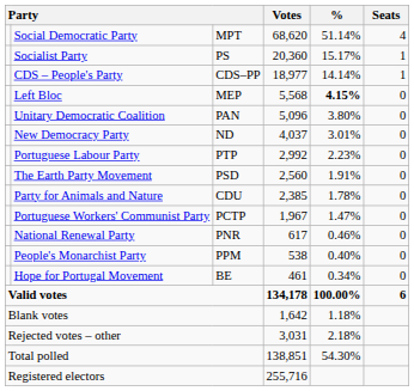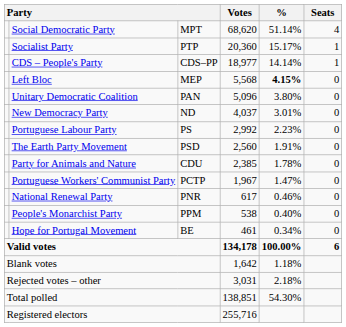 <table class="wikitable" border="1" style="text-align:right;">
 <tr>
 <th style="text-align:left;" colspan=3>Party</th>
 <th align=center width="50">Votes</th>
 <th align=center width="50">%</th>
 <th align=center width="50">Seats</th>
 </tr>
 <tr>
 <td></td>
 <td align=left><a href='#'>Social Democratic Party</a></td>
 <td align=left>MPT</td>
 <td>68,620</td>
 <td>51.14%</td>
 <td>4</td>
 </tr>
 <tr>
 <td></td>
 <td align=left><a href='#'>Socialist Party</a></td>
-<td align=left>PS</td>
+<td align=left>PTP</td>
 <td>20,360</td>
 <td>15.17%</td>
 <td>1</td>
 </tr>
 <tr>
 <td></td>
 <td align=left><a href='#'>CDS – People's Party</a></td>
 <td align=left style="white-space: nowrap;">CDS–PP</td>
 <td>18,977</td>
 <td>14.14%</td>
 <td>1</td>
 </tr>
 <tr>
 <td></td>
 <td align=left><a href='#'>Left Bloc</a></td>
 <td align=left>MEP</td>
 <td>5,568</td>
 <td><strong>4.15%</strong></td>
 <td>0</td>
 </tr>
 <tr>
 <td></td>
 <td align=left style="white-space: nowrap;"><a href='#'>Unitary Democratic Coalition</a></td>
 <td align=left>PAN</td>
 <td>5,096</td>
 <td>3.80%</td>
 <td>0</td>
 </tr>
 <tr>
 <td></td>
 <td align=left><a href='#'>New Democracy Party</a></td>
 <td align=left>ND</td>
 <td>4,037</td>
 <td>3.01%</td>
 <td>0</td>
 </tr>
 <tr>
 <td></td>
 <td align=left><a href='#'>Portuguese Labour Party</a></td>
-<td align=left>PTP</td>
+<td align=left>PS</td>
 <td>2,992</td>
 <td>2.23%</td>
 <td>0</td>
 </tr>
 <tr>
 <td></td>
 <td align=left><a href='#'>The Earth Party Movement</a></td>
 <td align=left>PSD</td>
 <td>2,560</td>
 <td>1.91%</td>
 <td>0</td>
 </tr>
 <tr>
 <td></td>
 <td align=left><a href='#'>Party for Animals and Nature</a></td>
 <td align=left>CDU</td>
 <td>2,385</td>
 <td>1.78%</td>
 <td>0</td>
 </tr>
 <tr>
 <td></td>
 <td align=left><a href='#'>Portuguese Workers' Communist Party</a></td>
 <td align=left>PCTP</td>
 <td>1,967</td>
 <td>1.47%</td>
 <td>0</td>
 </tr>
 <tr>
 <td></td>
 <td align=left><a href='#'>National Renewal Party</a></td>
 <td align=left>PNR</td>
 <td>617</td>
 <td>0.46%</td>
 <td>0</td>
 </tr>
 <tr>
 <td></td>
 <td align=left><a href='#'>People's Monarchist Party</a></td>
 <td align=left>PPM</td>
 <td>538</td>
 <td>0.40%</td>
 <td>0</td>
 </tr>
 <tr>
 <td></td>
 <td align=left><a href='#'>Hope for Portugal Movement</a></td>
 <td align=left>BE</td>
 <td>461</td>
 <td>0.34%</td>
 <td>0</td>
 </tr>
 <tr style="font-weight:bold">
 <td align=left colspan=3>Valid votes</td>
 <td>134,178</td>
 <td>100.00%</td>
 <td>6</td>
 </tr>
 <tr>
 <td align=left colspan=3>Blank votes</td>
 <td>1,642</td>
 <td>1.18%</td>
 <td></td>
 </tr>
 <tr>
 <td align=left colspan=3>Rejected votes – other</td>
 <td>3,031</td>
 <td>2.18%</td>
 <td></td>
 </tr>
 <tr>
 <td align=left colspan=3>Total polled</td>
 <td>138,851</td>
 <td>54.30%</td>
 <td></td>
 </tr>
 <tr>
 <td align=left colspan=3>Registered electors</td>
 <td>255,716</td>
 <td></td>
 <td></td>
 </tr>
 </table>
